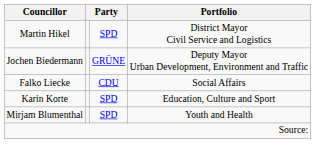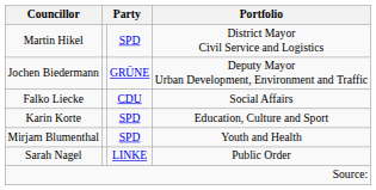 <table class=wikitable style="font-size:90%; text-align:center">
 <tr>
 <th>Councillor</th>
 <th colspan=2>Party</th>
 <th>Portfolio</th>
 </tr>
 <tr>
 <td>Martin Hikel</td>
 <td bgcolor=></td>
 <td><a href='#'>SPD</a></td>
 <td>District Mayor<br>Civil Service and Logistics</td>
 </tr>
 <tr>
 <td>Jochen Biedermann</td>
 <td bgcolor=></td>
 <td><a href='#'>GRÜNE</a></td>
 <td>Deputy Mayor<br>Urban Development, Environment and Traffic</td>
 </tr>
 <tr>
 <td>Falko Liecke</td>
 <td bgcolor=></td>
 <td><a href='#'>CDU</a></td>
 <td>Social Affairs</td>
 </tr>
 <tr>
 <td>Karin Korte</td>
 <td bgcolor=></td>
 <td><a href='#'>SPD</a></td>
 <td>Education, Culture and Sport</td>
 </tr>
 <tr>
 <td>Mirjam Blumenthal</td>
 <td bgcolor=></td>
 <td><a href='#'>SPD</a></td>
 <td>Youth and Health</td>
 </tr>
 <tr>
+<td>Sarah Nagel</td>
+<td bgcolor=></td>
+<td><a href='#'>LINKE</a></td>
+<td>Public Order</td>
+</tr>
+<tr>
 <td colspan=4 align=right>Source: </td>
 </tr>
 </table>
